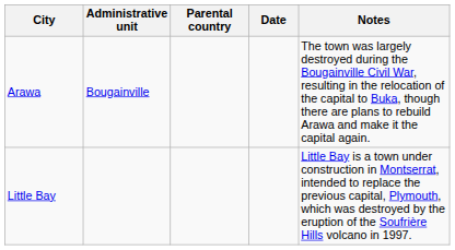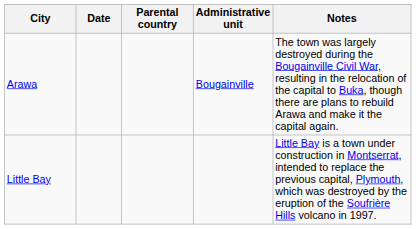 <table class="wikitable sortable">
 <tr>
 <th width="100">City</th>
+<th width="60" data-sort-type=isoDate>Date</th>
+<th width="100">Parental country</th>
 <th width="100">Administrative unit</th>
-<th width="100">Parental country</th>
-<th width="60" data-sort-type=isoDate>Date</th>
 <th>Notes</th>
 </tr>
 <tr>
 <td><a href='#'>Arawa</a></td>
-<td> <a href='#'>Bougainville</a></td>
 <td></td>
 <td></td>
+<td> <a href='#'>Bougainville</a></td>
 <td>The town was largely destroyed during the <a href='#'>Bougainville Civil War</a>, resulting in the relocation of the capital to <a href='#'>Buka</a>, though there are plans to rebuild Arawa and make it the capital again.</td>
 </tr>
 <tr>
 <td><a href='#'>Little Bay</a></td>
 <td></td>
 <td></td>
 <td></td>
 <td><a href='#'>Little Bay</a> is a town under construction in <a href='#'>Montserrat</a>, intended to replace the previous capital, <a href='#'>Plymouth</a>, which was destroyed by the eruption of the <a href='#'>Soufrière Hills</a> volcano in 1997.</td>
 </tr>
 </table>
